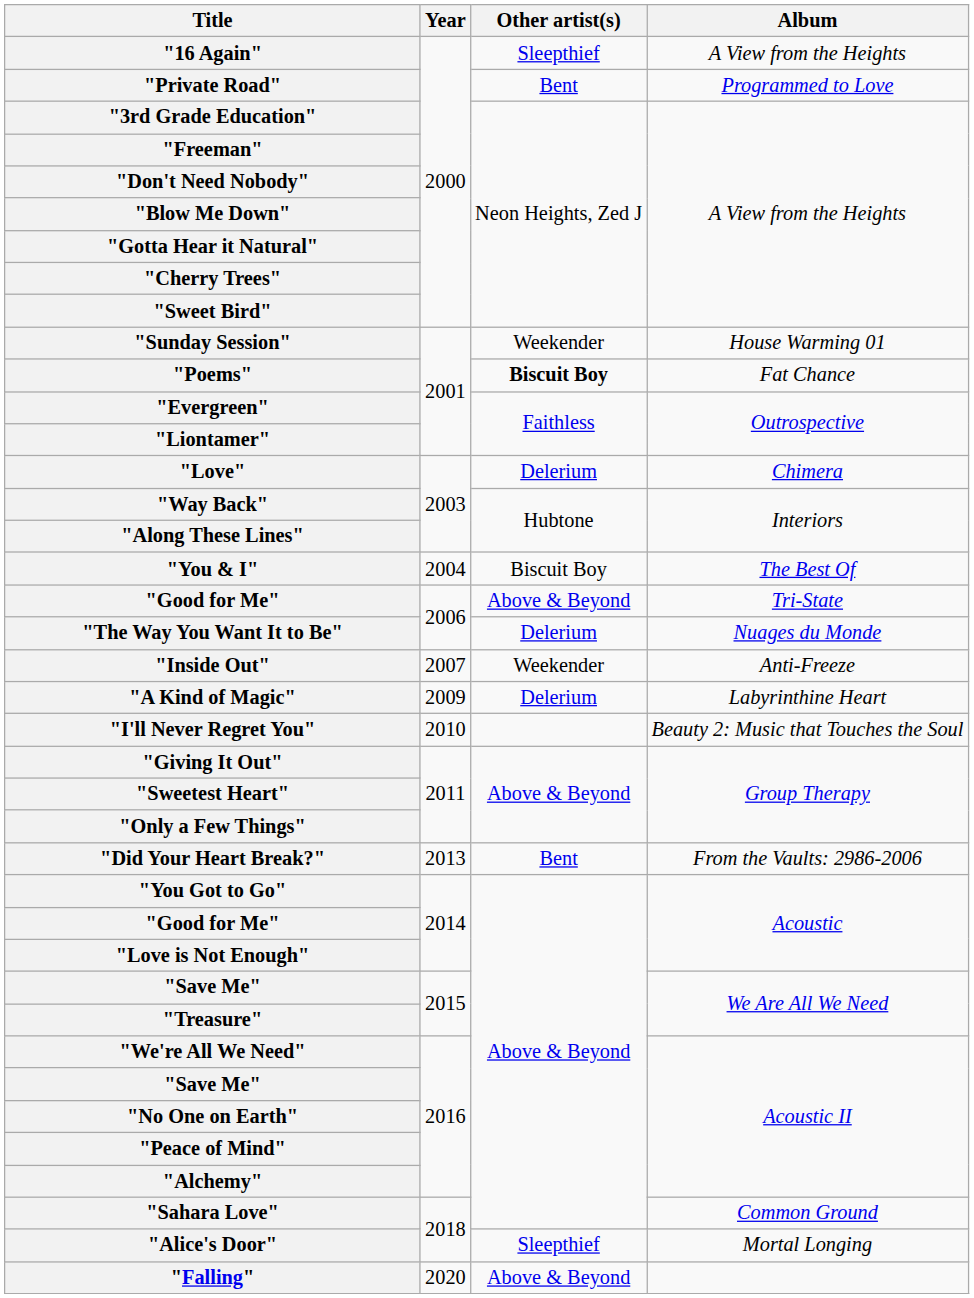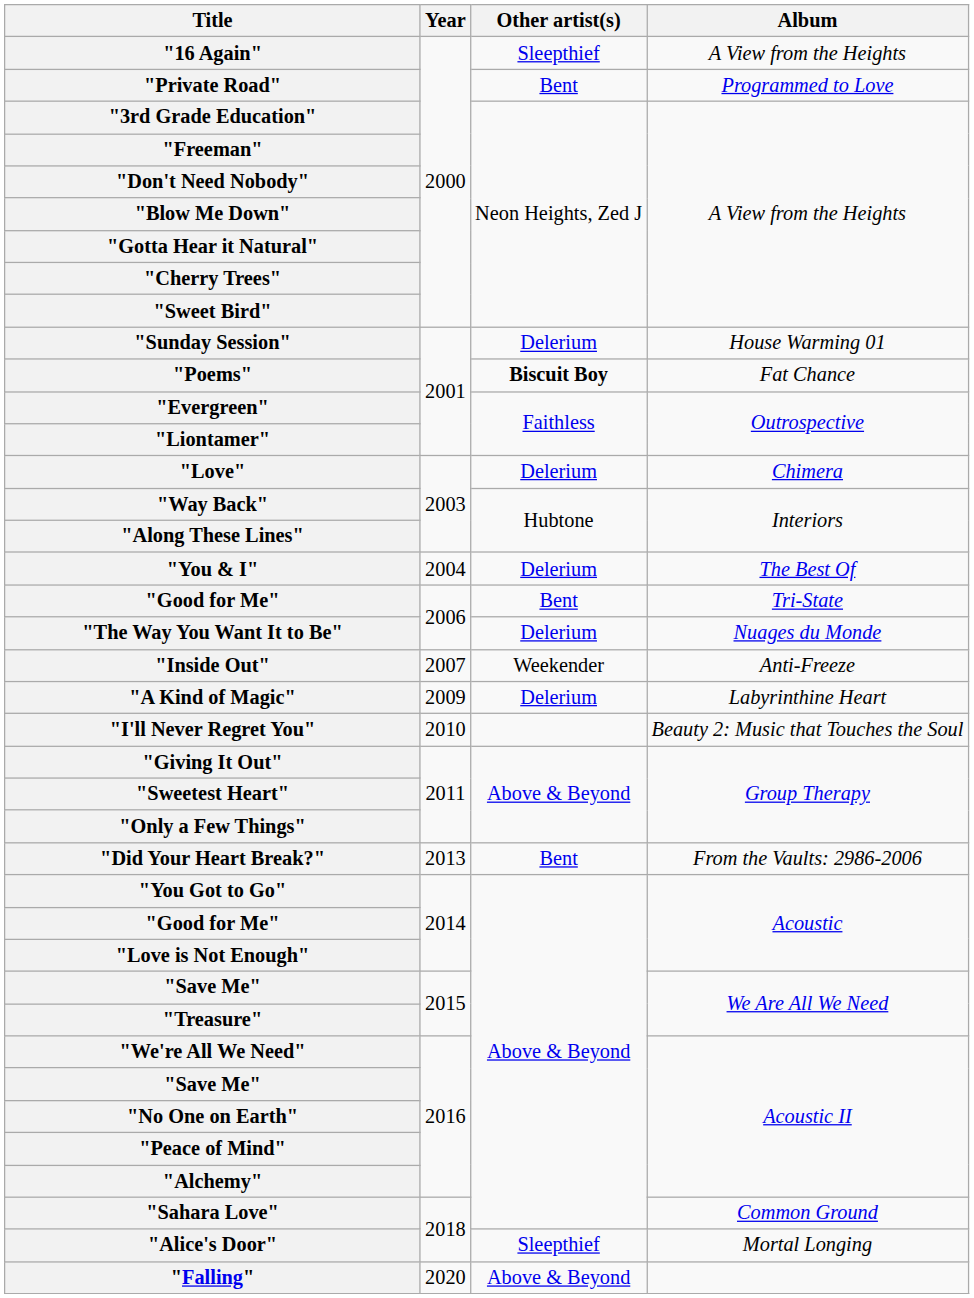 <table class="wikitable plainrowheaders" style="text-align:center;">
 <tr>
 <th scope="col" style="width:20em;">Title</th>
 <th scope="col">Year</th>
 <th scope="col">Other artist(s)</th>
 <th scope="col">Album</th>
 </tr>
 <tr>
 <th scope="row">"16 Again"</th>
 <td rowspan="9">2000</td>
 <td><a href='#'>Sleepthief</a></td>
 <td><em>A View from the Heights</em></td>
 </tr>
 <tr>
 <th scope="row">"Private Road"</th>
 <td><a href='#'>Bent</a></td>
 <td><em><a href='#'>Programmed to Love</a></em></td>
 </tr>
 <tr>
 <th scope="row">"3rd Grade Education"</th>
 <td rowspan="7">Neon Heights, Zed J</td>
 <td rowspan="7"><em>A View from the Heights</em></td>
 </tr>
 <tr>
 <th scope="row">"Freeman"</th>
 </tr>
 <tr>
 <th scope="row">"Don't Need Nobody"</th>
 </tr>
 <tr>
 <th scope="row">"Blow Me Down"</th>
 </tr>
 <tr>
 <th scope="row">"Gotta Hear it Natural"</th>
 </tr>
 <tr>
 <th scope="row">"Cherry Trees"</th>
 </tr>
 <tr>
 <th scope="row">"Sweet Bird"</th>
 </tr>
 <tr>
 <th scope="row">"Sunday Session"</th>
 <td rowspan="4">2001</td>
-<td>Weekender</td>
+<td><a href='#'>Delerium</a></td>
 <td><em>House Warming 01</em></td>
 </tr>
 <tr>
 <th scope="row">"Poems"</th>
 <td><strong>Biscuit Boy</strong></td>
 <td><em>Fat Chance</em></td>
 </tr>
 <tr>
 <th scope="row">"Evergreen"</th>
 <td rowspan="2"><a href='#'>Faithless</a></td>
 <td rowspan="2"><em><a href='#'>Outrospective</a></em></td>
 </tr>
 <tr>
 <th scope="row">"Liontamer"</th>
 </tr>
 <tr>
 <th scope="row">"Love"</th>
 <td rowspan="3">2003</td>
 <td><a href='#'>Delerium</a></td>
 <td><em><a href='#'>Chimera</a></em></td>
 </tr>
 <tr>
 <th scope="row">"Way Back"</th>
 <td rowspan="2">Hubtone</td>
 <td rowspan="2"><em>Interiors</em></td>
 </tr>
 <tr>
 <th scope="row">"Along These Lines"</th>
 </tr>
 <tr>
 <th scope="row">"You & I"</th>
 <td>2004</td>
-<td>Biscuit Boy</td>
+<td><a href='#'>Delerium</a></td>
 <td><em><a href='#'>The Best Of</a></em></td>
 </tr>
 <tr>
 <th scope="row">"Good for Me"</th>
 <td rowspan="2">2006</td>
-<td><a href='#'>Above & Beyond</a></td>
+<td><a href='#'>Bent</a></td>
 <td><em><a href='#'>Tri-State</a></em></td>
 </tr>
 <tr>
 <th scope="row">"The Way You Want It to Be"</th>
 <td><a href='#'>Delerium</a></td>
 <td><em><a href='#'>Nuages du Monde</a></em></td>
 </tr>
 <tr>
 <th scope="row">"Inside Out"</th>
 <td>2007</td>
 <td>Weekender</td>
 <td><em>Anti-Freeze</em></td>
 </tr>
 <tr>
 <th scope="row">"A Kind of Magic"</th>
 <td>2009</td>
 <td><a href='#'>Delerium</a></td>
 <td><em>Labyrinthine Heart</em></td>
 </tr>
 <tr>
 <th scope="row">"I'll Never Regret You"</th>
 <td>2010</td>
 <td></td>
 <td><em>Beauty 2: Music that Touches the Soul</em></td>
 </tr>
 <tr>
 <th scope="row">"Giving It Out"</th>
 <td rowspan="3">2011</td>
 <td rowspan="3"><a href='#'>Above & Beyond</a></td>
 <td rowspan="3"><em><a href='#'>Group Therapy</a></em></td>
 </tr>
 <tr>
 <th scope="row">"Sweetest Heart"</th>
 </tr>
 <tr>
 <th scope="row">"Only a Few Things"</th>
 </tr>
 <tr>
 <th scope="row">"Did Your Heart Break?"</th>
 <td>2013</td>
 <td><a href='#'>Bent</a></td>
 <td><em>From the Vaults: 2986-2006</em></td>
 </tr>
 <tr>
 <th scope="row">"You Got to Go"</th>
 <td rowspan="3">2014</td>
 <td rowspan="11"><a href='#'>Above & Beyond</a></td>
 <td rowspan="3"><em><a href='#'>Acoustic</a></em></td>
 </tr>
 <tr>
 <th scope="row">"Good for Me"</th>
 </tr>
 <tr>
 <th scope="row">"Love is Not Enough"</th>
 </tr>
 <tr>
 <th scope="row">"Save Me"</th>
 <td rowspan="2">2015</td>
 <td rowspan="2"><em><a href='#'>We Are All We Need</a></em></td>
 </tr>
 <tr>
 <th scope="row">"Treasure"</th>
 </tr>
 <tr>
 <th scope="row">"We're All We Need"</th>
 <td rowspan="5">2016</td>
 <td rowspan="5"><em><a href='#'>Acoustic II</a></em></td>
 </tr>
 <tr>
 <th scope="row">"Save Me"</th>
 </tr>
 <tr>
 <th scope="row">"No One on Earth"</th>
 </tr>
 <tr>
 <th scope="row">"Peace of Mind"</th>
 </tr>
 <tr>
 <th scope="row">"Alchemy"</th>
 </tr>
 <tr>
 <th scope="row">"Sahara Love"</th>
 <td rowspan="2">2018</td>
 <td><em><a href='#'>Common Ground</a></em></td>
 </tr>
 <tr>
 <th scope="row">"Alice's Door"</th>
 <td><a href='#'>Sleepthief</a></td>
 <td><em>Mortal Longing</em></td>
 </tr>
 <tr>
 <th scope="row">"<a href='#'>Falling</a>"</th>
 <td>2020</td>
 <td><a href='#'>Above & Beyond</a></td>
 <td></td>
 </tr>
 <tr>
 </tr>
 </table>
